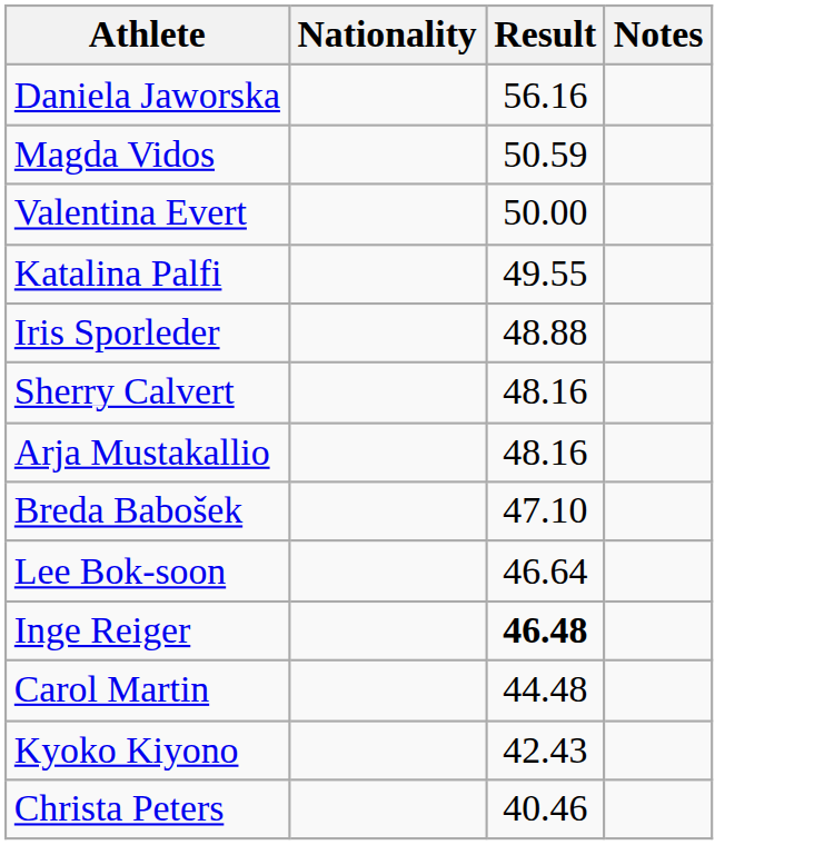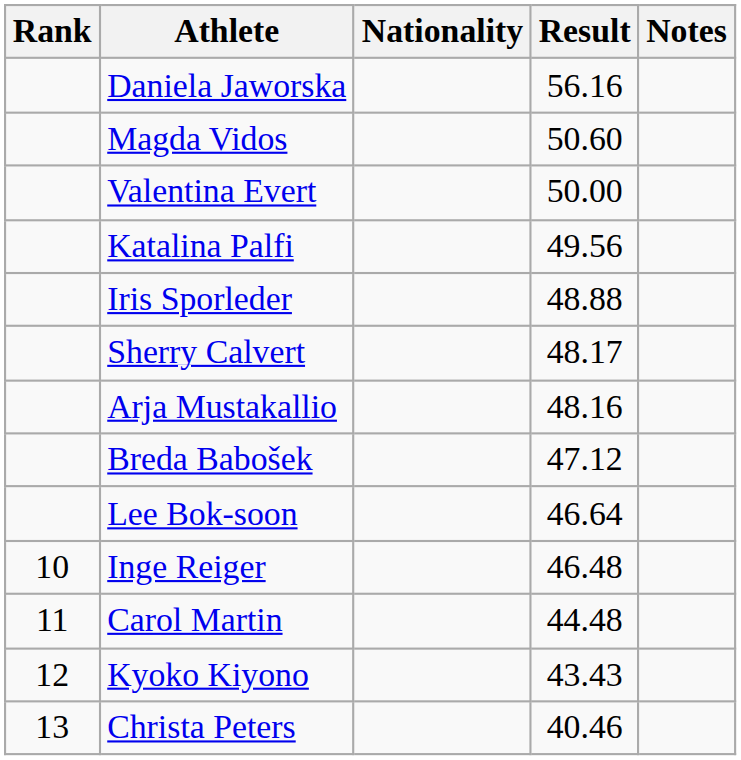 <table class="wikitable sortable" style="text-align:center">
 <tr>
+<th>Rank</th>
 <th>Athlete</th>
 <th>Nationality</th>
 <th>Result</th>
 <th>Notes</th>
 </tr>
 <tr>
+<td></td>
 <td align=left><a href='#'>Daniela Jaworska</a></td>
 <td align=left></td>
 <td>56.16</td>
 <td></td>
 </tr>
 <tr>
+<td></td>
 <td align=left><a href='#'>Magda Vidos</a></td>
 <td align=left></td>
-<td>50.59</td>
+<td>50.60</td>
 <td></td>
 </tr>
 <tr>
+<td></td>
 <td align=left><a href='#'>Valentina Evert</a></td>
 <td align=left></td>
 <td>50.00</td>
 <td></td>
 </tr>
 <tr>
+<td></td>
 <td align=left><a href='#'>Katalina Palfi</a></td>
 <td align=left></td>
-<td>49.55</td>
+<td>49.56</td>
 <td></td>
 </tr>
 <tr>
+<td></td>
 <td align=left><a href='#'>Iris Sporleder</a></td>
 <td align=left></td>
 <td>48.88</td>
 <td></td>
 </tr>
 <tr>
+<td></td>
 <td align=left><a href='#'>Sherry Calvert</a></td>
 <td align=left></td>
-<td>48.16</td>
+<td>48.17</td>
 <td></td>
 </tr>
 <tr>
+<td></td>
 <td align=left><a href='#'>Arja Mustakallio</a></td>
 <td align=left></td>
 <td>48.16</td>
 <td></td>
 </tr>
 <tr>
+<td></td>
 <td align=left><a href='#'>Breda Babošek</a></td>
 <td align=left></td>
-<td>47.10</td>
+<td>47.12</td>
 <td></td>
 </tr>
 <tr>
+<td></td>
 <td align=left><a href='#'>Lee Bok-soon</a></td>
 <td align=left></td>
 <td>46.64</td>
 <td></td>
 </tr>
 <tr>
+<td>10</td>
 <td align=left><a href='#'>Inge Reiger</a></td>
 <td align=left></td>
-<td><strong>46.48</strong></td>
+<td>46.48</td>
 <td></td>
 </tr>
 <tr>
+<td>11</td>
 <td align=left><a href='#'>Carol Martin</a></td>
 <td align=left></td>
 <td>44.48</td>
 <td></td>
 </tr>
 <tr>
+<td>12</td>
 <td align=left><a href='#'>Kyoko Kiyono</a></td>
 <td align=left></td>
-<td>42.43</td>
+<td>43.43</td>
 <td></td>
 </tr>
 <tr>
+<td>13</td>
 <td align=left><a href='#'>Christa Peters</a></td>
 <td align=left></td>
 <td>40.46</td>
 <td></td>
 </tr>
 </table>
